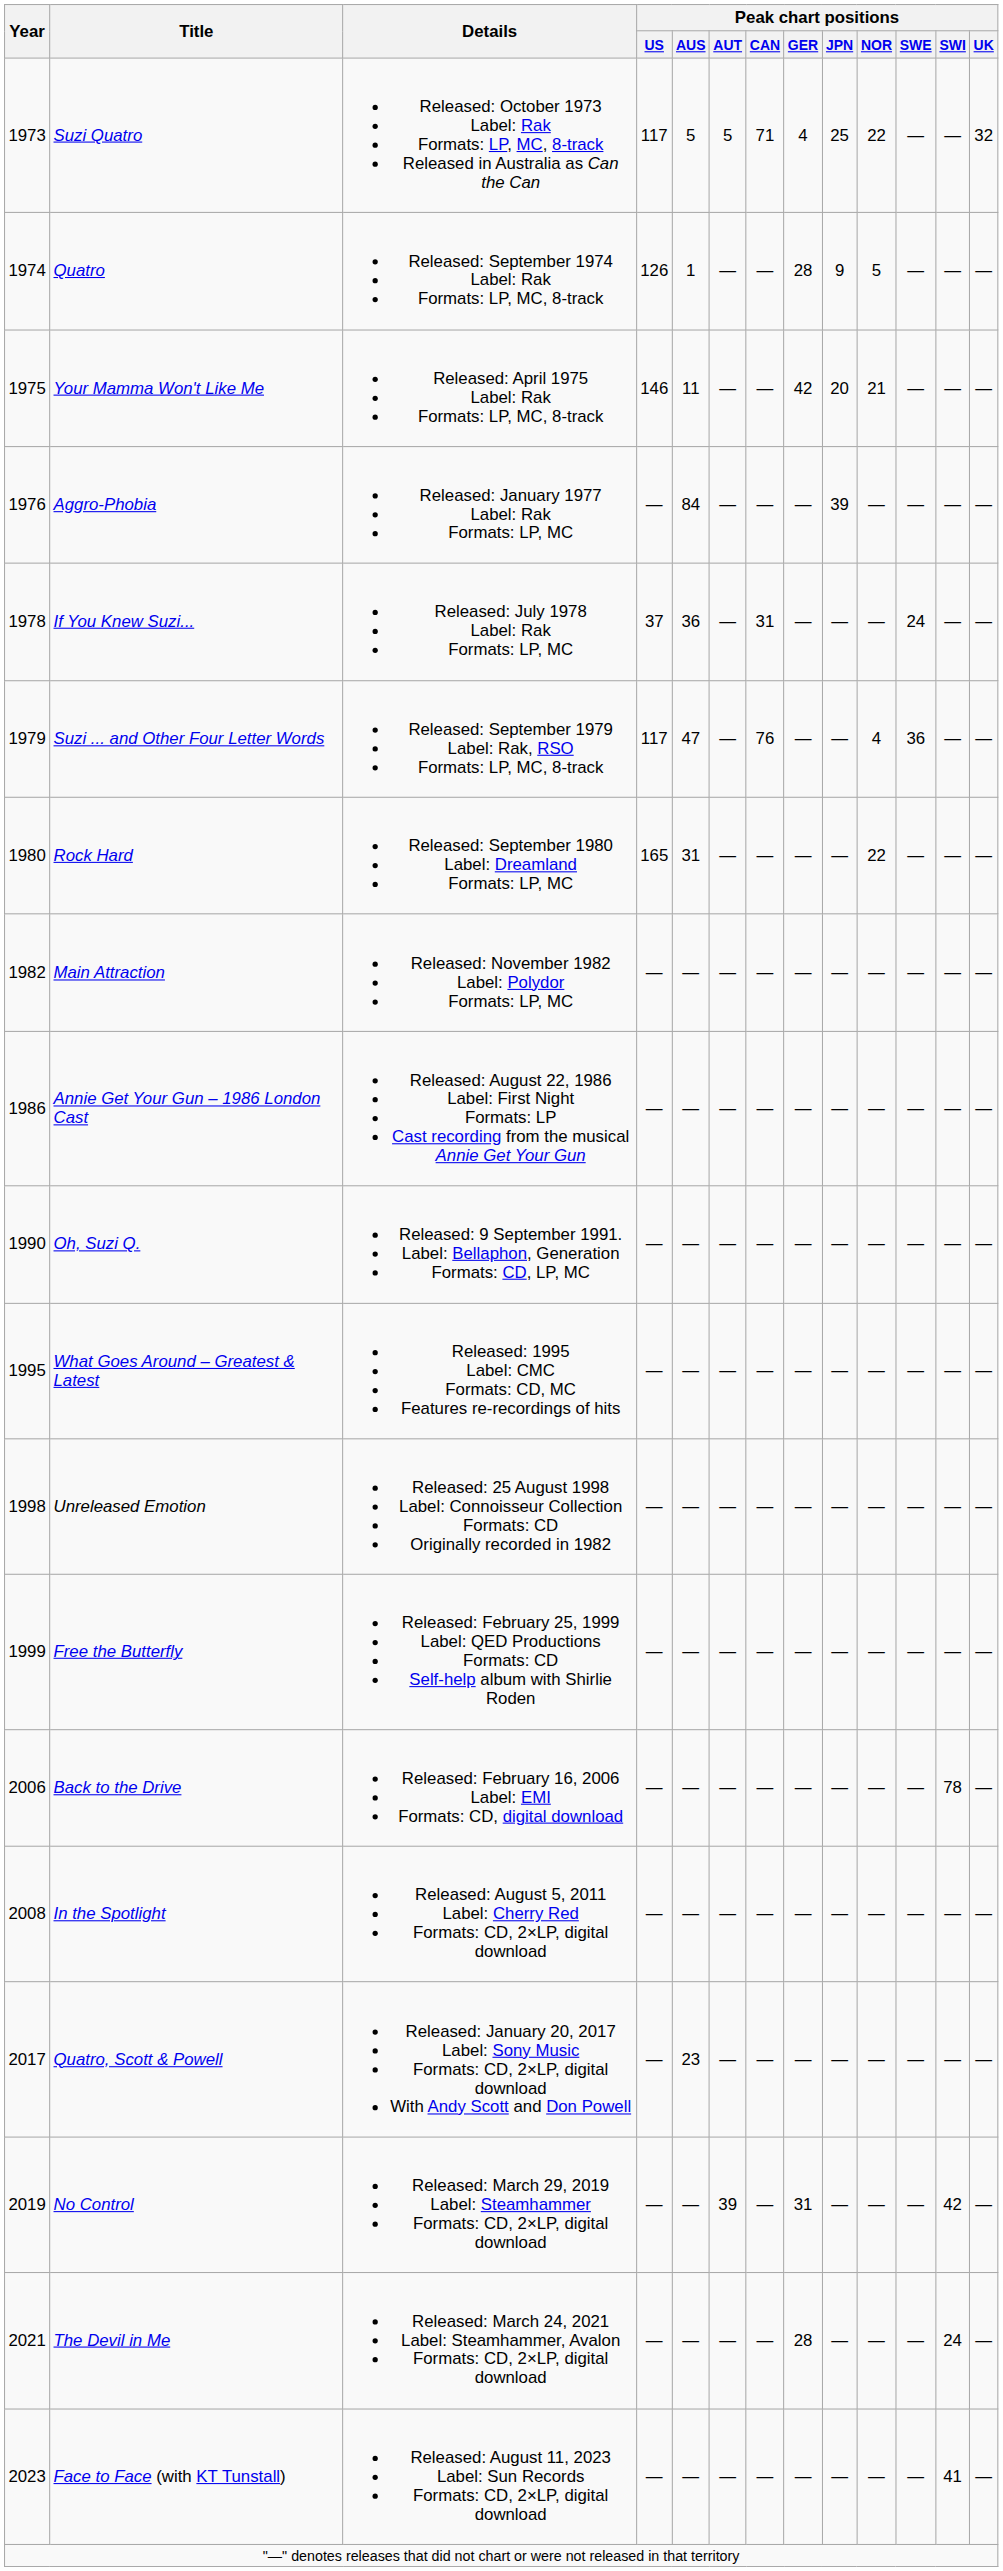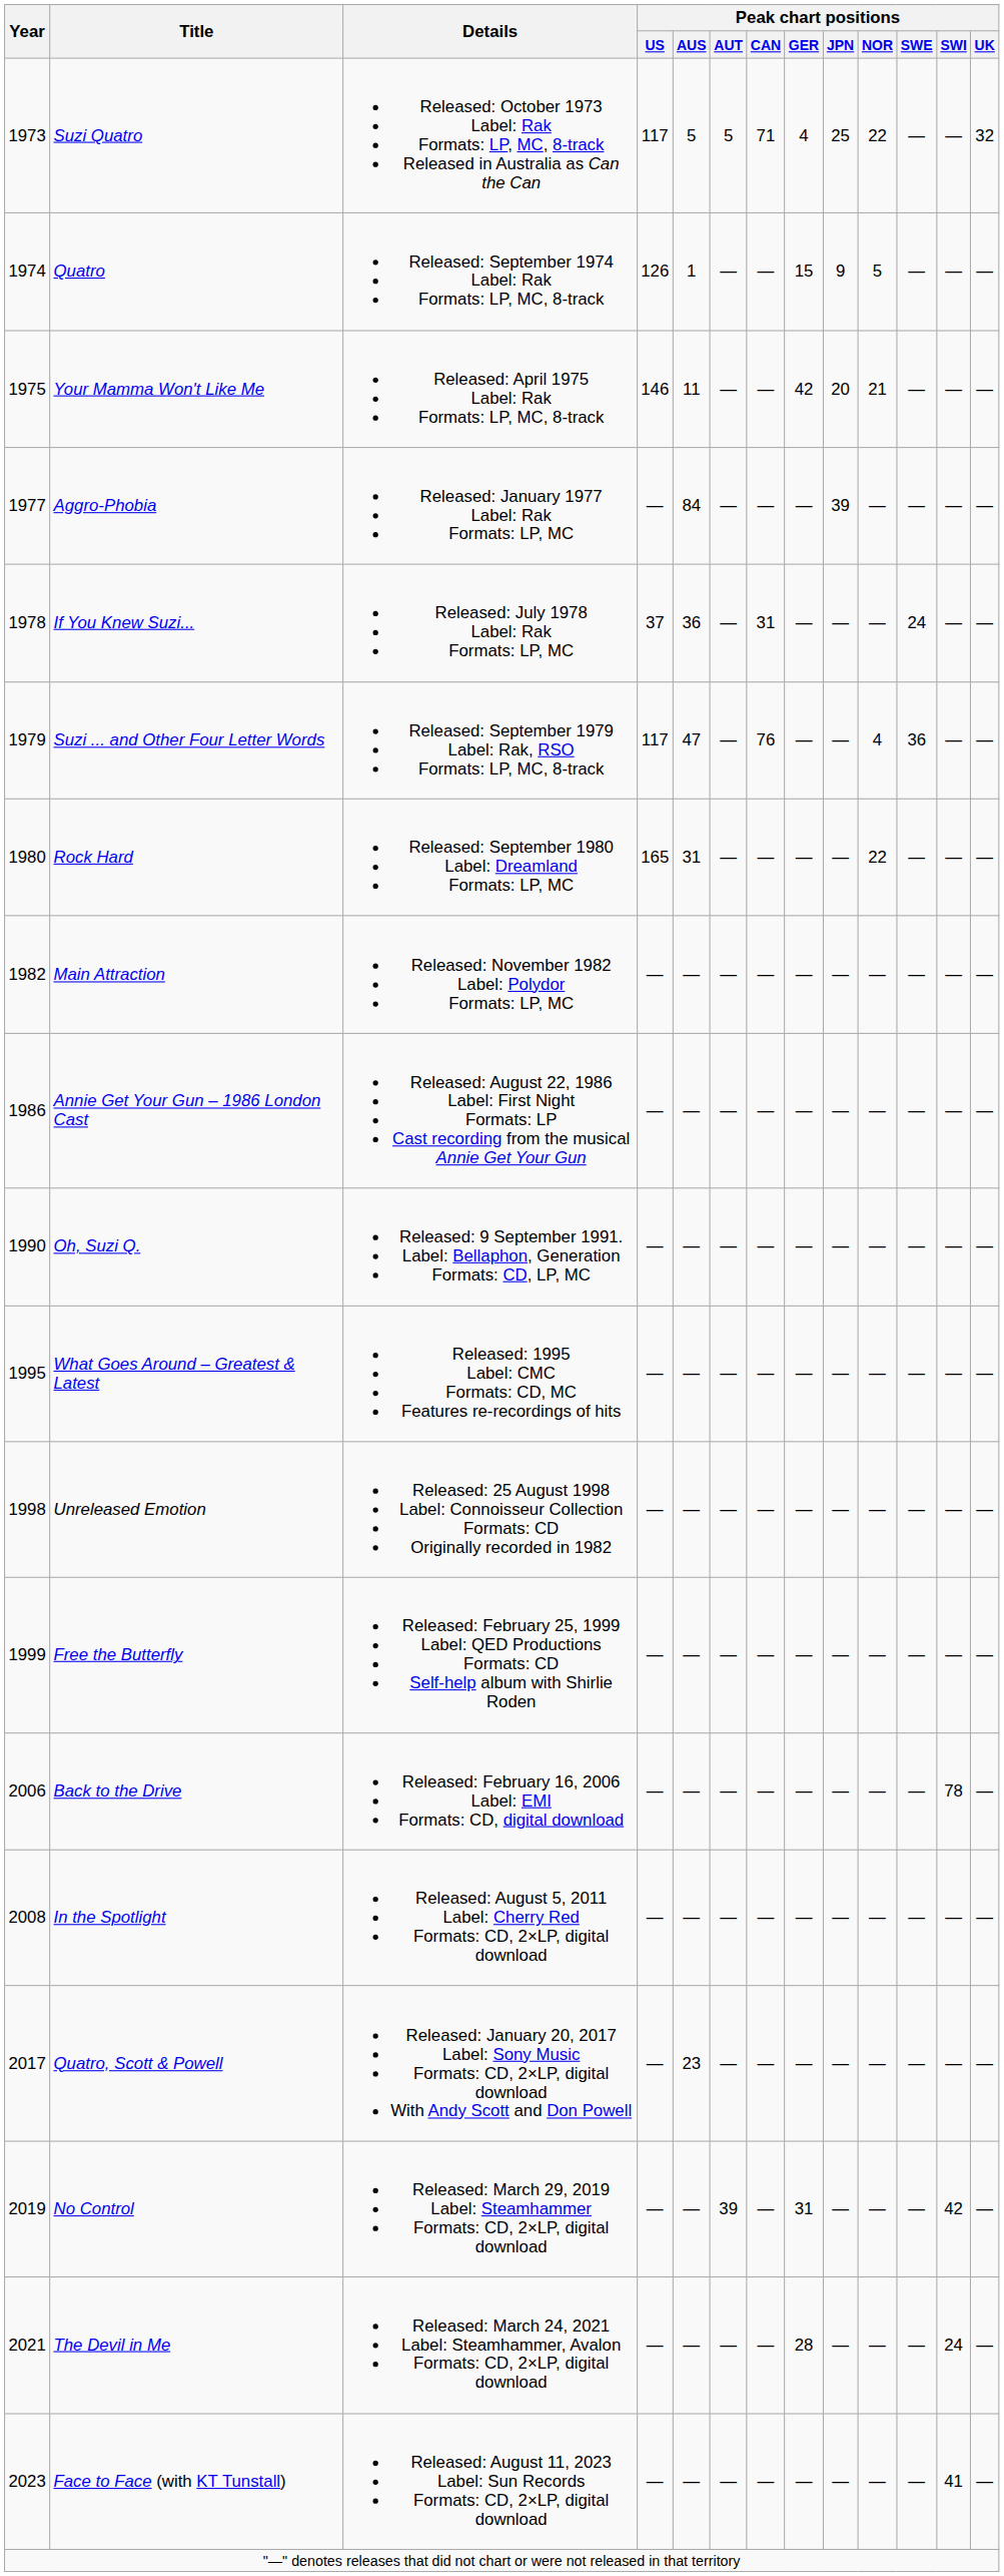 <table class="wikitable" style="text-align:center">
 <tr>
 <th rowspan="2">Year</th>
 <th rowspan="2" style="width:17em;">Title</th>
 <th rowspan="2" style="width:17em;">Details</th>
 <th colspan="10">Peak chart positions</th>
 </tr>
 <tr>
 <th><small><a href='#'>US</a></small><br></th>
 <th><small><a href='#'>AUS</a></small><br></th>
 <th><small><a href='#'>AUT</a></small><br></th>
 <th><small><a href='#'>CAN</a></small><br></th>
 <th><small><a href='#'>GER</a></small><br></th>
 <th><small><a href='#'>JPN</a></small><br></th>
 <th><small><a href='#'>NOR</a></small><br></th>
 <th><small><a href='#'>SWE</a></small><br></th>
 <th><small><a href='#'>SWI</a></small><br></th>
 <th><small><a href='#'>UK</a></small><br></th>
 </tr>
 <tr>
 <td>1973</td>
 <td align="left"><em><a href='#'>Suzi Quatro</a></em></td>
 <td><br><ul><li>Released: October 1973</li><li>Label: <a href='#'>Rak</a></li><li>Formats: <a href='#'>LP</a>, <a href='#'>MC</a>, <a href='#'>8-track</a></li><li>Released in Australia as <em>Can the Can</em></li></ul></td>
 <td>117</td>
 <td>5</td>
 <td>5</td>
 <td>71</td>
 <td>4</td>
 <td>25</td>
 <td>22</td>
 <td>—</td>
 <td>—</td>
 <td>32</td>
 </tr>
 <tr>
 <td>1974</td>
 <td align="left"><em><a href='#'>Quatro</a></em></td>
 <td><br><ul><li>Released: September 1974</li><li>Label: Rak</li><li>Formats: LP, MC, 8-track</li></ul></td>
 <td>126</td>
 <td>1</td>
 <td>—</td>
 <td>—</td>
-<td>28</td>
+<td>15</td>
 <td>9</td>
 <td>5</td>
 <td>—</td>
 <td>—</td>
 <td>—</td>
 </tr>
 <tr>
 <td>1975</td>
 <td align="left"><em><a href='#'>Your Mamma Won't Like Me</a></em></td>
 <td><br><ul><li>Released: April 1975</li><li>Label: Rak</li><li>Formats: LP, MC, 8-track</li></ul></td>
 <td>146</td>
 <td>11</td>
 <td>—</td>
 <td>—</td>
 <td>42</td>
 <td>20</td>
 <td>21</td>
 <td>—</td>
 <td>—</td>
 <td>—</td>
 </tr>
 <tr>
-<td>1976</td>
+<td>1977</td>
 <td align="left"><em><a href='#'>Aggro-Phobia</a></em></td>
 <td><br><ul><li>Released: January 1977</li><li>Label: Rak</li><li>Formats: LP, MC</li></ul></td>
 <td>—</td>
 <td>84</td>
 <td>—</td>
 <td>—</td>
 <td>—</td>
 <td>39</td>
 <td>—</td>
 <td>—</td>
 <td>—</td>
 <td>—</td>
 </tr>
 <tr>
 <td>1978</td>
 <td align="left"><em><a href='#'>If You Knew Suzi...</a></em></td>
 <td><br><ul><li>Released: July 1978</li><li>Label: Rak</li><li>Formats: LP, MC</li></ul></td>
 <td>37</td>
 <td>36</td>
 <td>—</td>
 <td>31</td>
 <td>—</td>
 <td>—</td>
 <td>—</td>
 <td>24</td>
 <td>—</td>
 <td>—</td>
 </tr>
 <tr>
 <td>1979</td>
 <td align="left"><em><a href='#'>Suzi ... and Other Four Letter Words</a></em></td>
 <td><br><ul><li>Released: September 1979</li><li>Label: Rak, <a href='#'>RSO</a></li><li>Formats: LP, MC, 8-track</li></ul></td>
 <td>117</td>
 <td>47</td>
 <td>—</td>
 <td>76</td>
 <td>—</td>
 <td>—</td>
 <td>4</td>
 <td>36</td>
 <td>—</td>
 <td>—</td>
 </tr>
 <tr>
 <td>1980</td>
 <td align="left"><em><a href='#'>Rock Hard</a></em></td>
 <td><br><ul><li>Released: September 1980</li><li>Label: <a href='#'>Dreamland</a></li><li>Formats: LP, MC</li></ul></td>
 <td>165</td>
 <td>31</td>
 <td>—</td>
 <td>—</td>
 <td>—</td>
 <td>—</td>
 <td>22</td>
 <td>—</td>
 <td>—</td>
 <td>—</td>
 </tr>
 <tr>
 <td>1982</td>
 <td align="left"><em><a href='#'>Main Attraction</a></em></td>
 <td><br><ul><li>Released: November 1982</li><li>Label: <a href='#'>Polydor</a></li><li>Formats: LP, MC</li></ul></td>
 <td>—</td>
 <td>—</td>
 <td>—</td>
 <td>—</td>
 <td>—</td>
 <td>—</td>
 <td>—</td>
 <td>—</td>
 <td>—</td>
 <td>—</td>
 </tr>
 <tr>
 <td>1986</td>
 <td align="left"><em><a href='#'>Annie Get Your Gun – 1986 London Cast</a></em></td>
 <td><br><ul><li>Released: August 22, 1986</li><li>Label: First Night</li><li>Formats: LP</li><li><a href='#'>Cast recording</a> from the musical <em><a href='#'>Annie Get Your Gun</a></em></li></ul></td>
 <td>—</td>
 <td>—</td>
 <td>—</td>
 <td>—</td>
 <td>—</td>
 <td>—</td>
 <td>—</td>
 <td>—</td>
 <td>—</td>
 <td>—</td>
 </tr>
 <tr>
 <td>1990</td>
 <td align="left"><em><a href='#'>Oh, Suzi Q.</a></em></td>
 <td><br><ul><li>Released: 9 September 1991.</li><li>Label: <a href='#'>Bellaphon</a>, Generation</li><li>Formats: <a href='#'>CD</a>, LP, MC</li></ul></td>
 <td>—</td>
 <td>—</td>
 <td>—</td>
 <td>—</td>
 <td>—</td>
 <td>—</td>
 <td>—</td>
 <td>—</td>
 <td>—</td>
 <td>—</td>
 </tr>
 <tr>
 <td>1995</td>
 <td align="left"><em><a href='#'>What Goes Around – Greatest & Latest</a></em></td>
 <td><br><ul><li>Released: 1995</li><li>Label: CMC</li><li>Formats: CD, MC</li><li>Features re-recordings of hits</li></ul></td>
 <td>—</td>
 <td>—</td>
 <td>—</td>
 <td>—</td>
 <td>—</td>
 <td>—</td>
 <td>—</td>
 <td>—</td>
 <td>—</td>
 <td>—</td>
 </tr>
 <tr>
 <td>1998</td>
 <td align="left"><em>Unreleased Emotion</em></td>
 <td><br><ul><li>Released: 25 August 1998</li><li>Label: Connoisseur Collection</li><li>Formats: CD</li><li>Originally recorded in 1982</li></ul></td>
 <td>—</td>
 <td>—</td>
 <td>—</td>
 <td>—</td>
 <td>—</td>
 <td>—</td>
 <td>—</td>
 <td>—</td>
 <td>—</td>
 <td>—</td>
 </tr>
 <tr>
 <td>1999</td>
 <td align="left"><em><a href='#'>Free the Butterfly</a></em></td>
 <td><br><ul><li>Released: February 25, 1999</li><li>Label: QED Productions</li><li>Formats: CD</li><li><a href='#'>Self-help</a> album with Shirlie Roden</li></ul></td>
 <td>—</td>
 <td>—</td>
 <td>—</td>
 <td>—</td>
 <td>—</td>
 <td>—</td>
 <td>—</td>
 <td>—</td>
 <td>—</td>
 <td>—</td>
 </tr>
 <tr>
 <td>2006</td>
 <td align="left"><em><a href='#'>Back to the Drive</a></em></td>
 <td><br><ul><li>Released: February 16, 2006</li><li>Label: <a href='#'>EMI</a></li><li>Formats: CD, <a href='#'>digital download</a></li></ul></td>
 <td>—</td>
 <td>—</td>
 <td>—</td>
 <td>—</td>
 <td>—</td>
 <td>—</td>
 <td>—</td>
 <td>—</td>
 <td>78</td>
 <td>—</td>
 </tr>
 <tr>
 <td>2008</td>
 <td align="left"><em><a href='#'>In the Spotlight</a></em></td>
 <td><br><ul><li>Released: August 5, 2011</li><li>Label: <a href='#'>Cherry Red</a></li><li>Formats: CD, 2×LP, digital download</li></ul></td>
 <td>—</td>
 <td>—</td>
 <td>—</td>
 <td>—</td>
 <td>—</td>
 <td>—</td>
 <td>—</td>
 <td>—</td>
 <td>—</td>
 <td>—</td>
 </tr>
 <tr>
 <td>2017</td>
 <td align="left"><em><a href='#'>Quatro, Scott & Powell</a></em></td>
 <td><br><ul><li>Released: January 20, 2017</li><li>Label: <a href='#'>Sony Music</a></li><li>Formats: CD, 2×LP, digital download</li><li>With <a href='#'>Andy Scott</a> and <a href='#'>Don Powell</a></li></ul></td>
 <td>—</td>
 <td>23</td>
 <td>—</td>
 <td>—</td>
 <td>—</td>
 <td>—</td>
 <td>—</td>
 <td>—</td>
 <td>—</td>
 <td>—</td>
 </tr>
 <tr>
 <td>2019</td>
 <td align="left"><em><a href='#'>No Control</a></em></td>
 <td><br><ul><li>Released: March 29, 2019</li><li>Label: <a href='#'>Steamhammer</a></li><li>Formats: CD, 2×LP, digital download</li></ul></td>
 <td>—</td>
 <td>—</td>
 <td>39</td>
 <td>—</td>
 <td>31</td>
 <td>—</td>
 <td>—</td>
 <td>—</td>
 <td>42</td>
 <td>—</td>
 </tr>
 <tr>
 <td>2021</td>
 <td align="left"><em><a href='#'>The Devil in Me</a></em></td>
 <td><br><ul><li>Released: March 24, 2021</li><li>Label: Steamhammer, Avalon</li><li>Formats: CD, 2×LP, digital download</li></ul></td>
 <td>—</td>
 <td>—</td>
 <td>—</td>
 <td>—</td>
 <td>28</td>
 <td>—</td>
 <td>—</td>
 <td>—</td>
 <td>24</td>
 <td>—</td>
 </tr>
 <tr>
 <td>2023</td>
 <td align="left"><em><a href='#'>Face to Face</a></em> (with <a href='#'>KT Tunstall</a>)</td>
 <td><br><ul><li>Released: August 11, 2023</li><li>Label: Sun Records</li><li>Formats: CD, 2×LP, digital download</li></ul></td>
 <td>—</td>
 <td>—</td>
 <td>—</td>
 <td>—</td>
 <td>—</td>
 <td>—</td>
 <td>—</td>
 <td>—</td>
 <td>41</td>
 <td>—</td>
 </tr>
 <tr>
 <td colspan="13" style="font-size:85%">"—" denotes releases that did not chart or were not released in that territory</td>
 </tr>
 </table>
